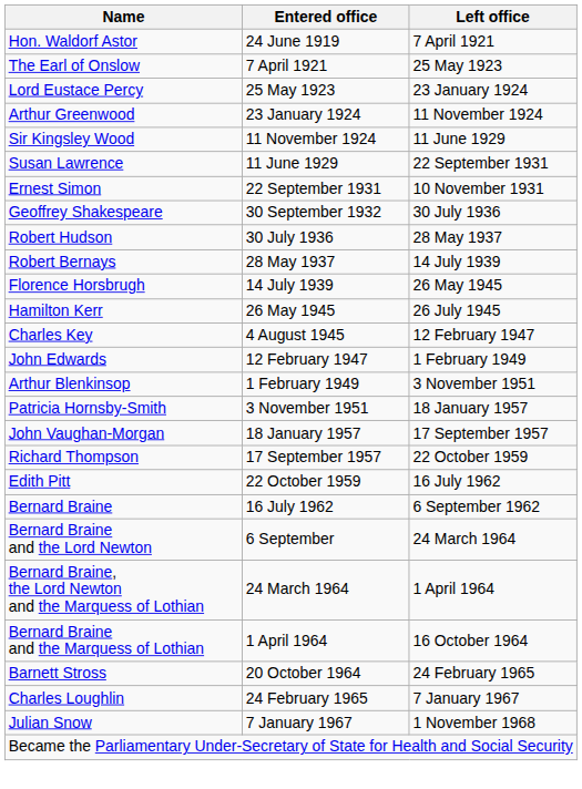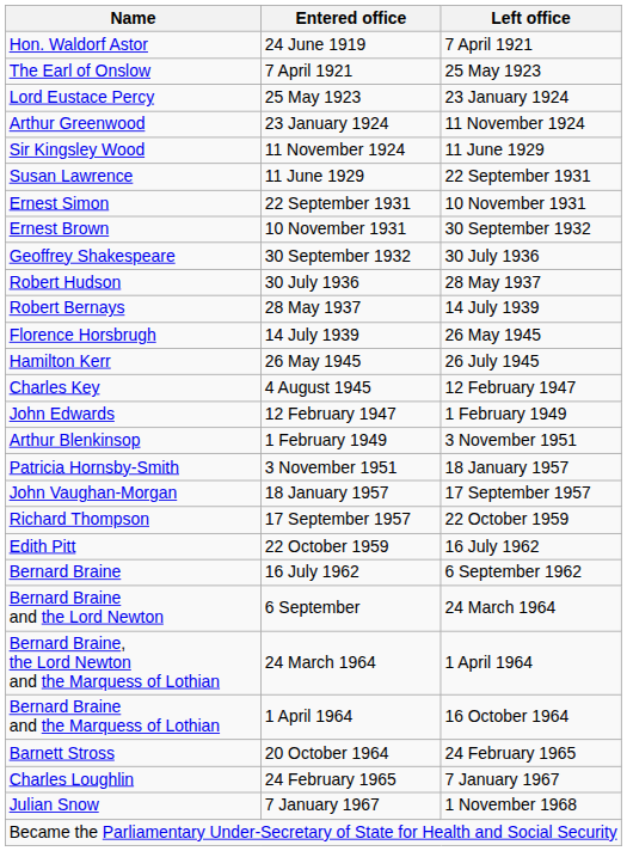 <table class="wikitable" style="text-align:left">
 <tr>
 <th>Name</th>
 <th>Entered office</th>
 <th>Left office</th>
 </tr>
 <tr>
 <td><a href='#'>Hon. Waldorf Astor</a></td>
 <td>24 June 1919</td>
 <td>7 April 1921</td>
 </tr>
 <tr>
 <td><a href='#'>The Earl of Onslow</a></td>
 <td>7 April 1921</td>
 <td>25 May 1923</td>
 </tr>
 <tr>
 <td><a href='#'>Lord Eustace Percy</a></td>
 <td>25 May 1923</td>
 <td>23 January 1924</td>
 </tr>
 <tr>
 <td><a href='#'>Arthur Greenwood</a></td>
 <td>23 January 1924</td>
 <td>11 November 1924</td>
 </tr>
 <tr>
 <td><a href='#'>Sir Kingsley Wood</a></td>
 <td>11 November 1924</td>
 <td>11 June 1929</td>
 </tr>
 <tr>
 <td><a href='#'>Susan Lawrence</a></td>
 <td>11 June 1929</td>
 <td>22 September 1931</td>
 </tr>
 <tr>
 <td><a href='#'>Ernest Simon</a></td>
 <td>22 September 1931</td>
 <td>10 November 1931</td>
+</tr>
+<tr>
+<td><a href='#'>Ernest Brown</a></td>
+<td>10 November 1931</td>
+<td>30 September 1932</td>
 </tr>
 <tr>
 <td><a href='#'>Geoffrey Shakespeare</a></td>
 <td>30 September 1932</td>
 <td>30 July 1936</td>
 </tr>
 <tr>
 <td><a href='#'>Robert Hudson</a></td>
 <td>30 July 1936</td>
 <td>28 May 1937</td>
 </tr>
 <tr>
 <td><a href='#'>Robert Bernays</a></td>
 <td>28 May 1937</td>
 <td>14 July 1939</td>
 </tr>
 <tr>
 <td><a href='#'>Florence Horsbrugh</a></td>
 <td>14 July 1939</td>
 <td>26 May 1945</td>
 </tr>
 <tr>
 <td><a href='#'>Hamilton Kerr</a></td>
 <td>26 May 1945</td>
 <td>26 July 1945</td>
 </tr>
 <tr>
 <td><a href='#'>Charles Key</a></td>
 <td>4 August 1945</td>
 <td>12 February 1947</td>
 </tr>
 <tr>
 <td><a href='#'>John Edwards</a></td>
 <td>12 February 1947</td>
 <td>1 February 1949</td>
 </tr>
 <tr>
 <td><a href='#'>Arthur Blenkinsop</a></td>
 <td>1 February 1949</td>
 <td>3 November 1951</td>
 </tr>
 <tr>
 <td><a href='#'>Patricia Hornsby-Smith</a></td>
 <td>3 November 1951</td>
 <td>18 January 1957</td>
 </tr>
 <tr>
 <td><a href='#'>John Vaughan-Morgan</a></td>
 <td>18 January 1957</td>
 <td>17 September 1957</td>
 </tr>
 <tr>
 <td><a href='#'>Richard Thompson</a></td>
 <td>17 September 1957</td>
 <td>22 October 1959</td>
 </tr>
 <tr>
 <td><a href='#'>Edith Pitt</a></td>
 <td>22 October 1959</td>
 <td>16 July 1962</td>
 </tr>
 <tr>
 <td><a href='#'>Bernard Braine</a></td>
 <td>16 July 1962</td>
 <td>6 September 1962</td>
 </tr>
 <tr>
 <td><a href='#'>Bernard Braine</a> <br> and <a href='#'>the Lord Newton</a></td>
 <td>6 September</td>
 <td>24 March 1964</td>
 </tr>
 <tr>
 <td><a href='#'>Bernard Braine</a>, <br> <a href='#'>the Lord Newton</a> <br> and <a href='#'>the Marquess of Lothian</a></td>
 <td>24 March 1964</td>
 <td>1 April 1964</td>
 </tr>
 <tr>
 <td><a href='#'>Bernard Braine</a> <br> and <a href='#'>the Marquess of Lothian</a></td>
 <td>1 April 1964</td>
 <td>16 October 1964</td>
 </tr>
 <tr>
 <td><a href='#'>Barnett Stross</a></td>
 <td>20 October 1964</td>
 <td>24 February 1965</td>
 </tr>
 <tr>
 <td><a href='#'>Charles Loughlin</a></td>
 <td>24 February 1965</td>
 <td>7 January 1967</td>
 </tr>
 <tr>
 <td><a href='#'>Julian Snow</a></td>
 <td>7 January 1967</td>
 <td>1 November 1968</td>
 </tr>
 <tr>
 <td colspan="3">Became the <a href='#'>Parliamentary Under-Secretary of State for Health and Social Security</a></td>
 </tr>
 </table>
